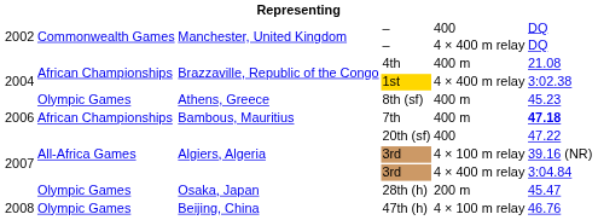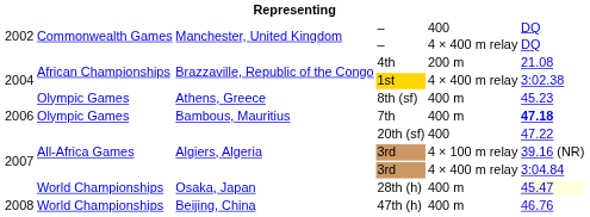 <table>
 <tr>
 <th colspan="6">Representing </th>
 </tr>
 <tr>
 <td rowspan=2>2002</td>
 <td rowspan=2><a href='#'>Commonwealth Games</a></td>
 <td rowspan=2><a href='#'>Manchester, United Kingdom</a></td>
 <td>–</td>
 <td>400</td>
 <td><a href='#'>DQ</a></td>
 </tr>
 <tr>
 <td>–</td>
 <td>4 × 400 m relay</td>
 <td><a href='#'>DQ</a></td>
 </tr>
 <tr>
 <td rowspan=3>2004</td>
 <td rowspan=2><a href='#'>African Championships</a></td>
 <td rowspan=2><a href='#'>Brazzaville, Republic of the Congo</a></td>
 <td>4th</td>
-<td>400 m</td>
+<td>200 m</td>
 <td><a href='#'>21.08</a></td>
 </tr>
 <tr>
 <td bgcolor=gold>1st</td>
 <td>4 × 400 m relay</td>
 <td><a href='#'>3:02.38</a></td>
 </tr>
 <tr>
 <td><a href='#'>Olympic Games</a></td>
 <td><a href='#'>Athens, Greece</a></td>
 <td>8th (sf)</td>
 <td>400 m</td>
 <td><a href='#'>45.23</a></td>
 </tr>
 <tr>
 <td>2006</td>
-<td><a href='#'>African Championships</a></td>
+<td><a href='#'>Olympic Games</a></td>
 <td><a href='#'>Bambous, Mauritius</a></td>
 <td>7th</td>
 <td>400 m</td>
 <td><strong><a href='#'>47.18</a></strong></td>
 </tr>
 <tr>
 <td rowspan=4>2007</td>
 <td rowspan=3><a href='#'>All-Africa Games</a></td>
 <td rowspan=3><a href='#'>Algiers, Algeria</a></td>
 <td>20th (sf)</td>
 <td>400</td>
 <td><a href='#'>47.22</a></td>
 </tr>
 <tr>
 <td bgcolor="cc9966">3rd</td>
 <td>4 × 100 m relay</td>
 <td><a href='#'>39.16</a> (NR)</td>
 </tr>
 <tr>
 <td bgcolor="cc9966">3rd</td>
 <td>4 × 400 m relay</td>
 <td><a href='#'>3:04.84</a></td>
 </tr>
 <tr>
-<td><a href='#'>Olympic Games</a></td>
+<td><a href='#'>World Championships</a></td>
 <td><a href='#'>Osaka, Japan</a></td>
 <td>28th (h)</td>
-<td>200 m</td>
-<td><a href='#'>45.47</a></td>
+<td>400 m</td>
+<td style="background: lightyellow;"><a href='#'>45.47</a></td>
 </tr>
 <tr>
 <td>2008</td>
-<td><a href='#'>Olympic Games</a></td>
+<td><a href='#'>World Championships</a></td>
 <td><a href='#'>Beijing, China</a></td>
 <td>47th (h)</td>
-<td>4 × 100 m relay</td>
+<td>400 m</td>
 <td><a href='#'>46.76</a></td>
 </tr>
 </table>
